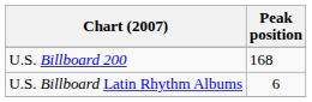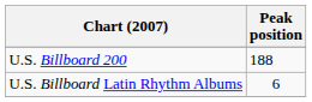 <table class="wikitable">
 <tr>
 <th>Chart (2007)</th>
 <th>Peak<br>position</th>
 </tr>
 <tr>
 </tr>
 <tr>
 <td>U.S. <em><a href='#'>Billboard 200</a></em></td>
-<td>168 </td>
+<td>188 </td>
 </tr>
 <tr>
 <td align="left">U.S. <em>Billboard</em> <a href='#'>Latin Rhythm Albums</a></td>
 <td align="center">6</td>
 </tr>
 <tr>
 </tr>
 </table>
